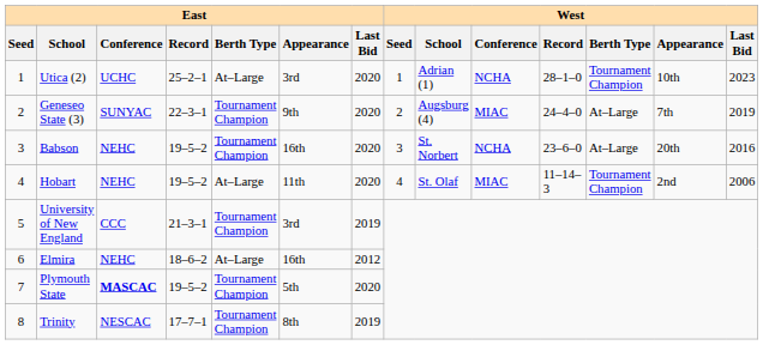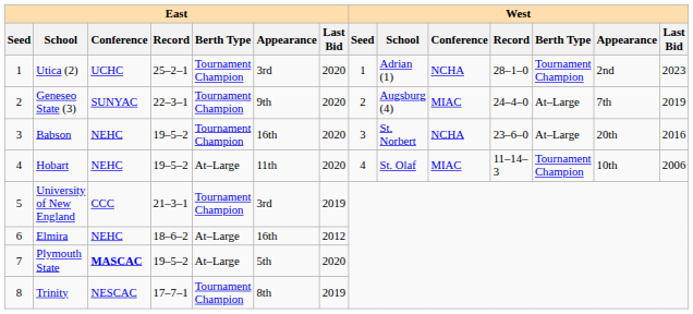 <table class="wikitable">
 <tr>
 <th colspan="7" style="background:#ffdead;">East</th>
 <th colspan="7" style="background:#ffdead;">West</th>
 </tr>
 <tr>
 <th>Seed</th>
 <th>School</th>
 <th>Conference</th>
 <th>Record</th>
 <th>Berth Type</th>
 <th>Appearance</th>
 <th>Last Bid</th>
 <th>Seed</th>
 <th>School</th>
 <th>Conference</th>
 <th>Record</th>
 <th>Berth Type</th>
 <th>Appearance</th>
 <th>Last Bid</th>
 </tr>
 <tr>
 <td align=center>1</td>
 <td><a href='#'>Utica</a> (2)</td>
 <td><a href='#'>UCHC</a></td>
 <td>25–2–1</td>
-<td>At–Large</td>
+<td><a href='#'>Tournament Champion</a></td>
 <td>3rd</td>
 <td>2020</td>
 <td align=center>1</td>
 <td><a href='#'>Adrian</a> (1)</td>
 <td><a href='#'>NCHA</a></td>
 <td>28–1–0</td>
 <td><a href='#'>Tournament Champion</a></td>
-<td>10th</td>
+<td>2nd</td>
 <td>2023</td>
 </tr>
 <tr>
 <td align=center>2</td>
 <td><a href='#'>Geneseo State</a> (3)</td>
 <td><a href='#'>SUNYAC</a></td>
 <td>22–3–1</td>
 <td><a href='#'>Tournament Champion</a></td>
 <td>9th</td>
 <td>2020</td>
 <td align=center>2</td>
 <td><a href='#'>Augsburg</a> (4)</td>
 <td><a href='#'>MIAC</a></td>
 <td>24–4–0</td>
 <td>At–Large</td>
 <td>7th</td>
 <td>2019</td>
 </tr>
 <tr>
 <td align=center>3</td>
 <td><a href='#'>Babson</a></td>
 <td><a href='#'>NEHC</a></td>
 <td>19–5–2</td>
 <td><a href='#'>Tournament Champion</a></td>
 <td>16th</td>
 <td>2020</td>
 <td align=center>3</td>
 <td><a href='#'>St. Norbert</a></td>
 <td><a href='#'>NCHA</a></td>
 <td>23–6–0</td>
 <td>At–Large</td>
 <td>20th</td>
 <td>2016</td>
 </tr>
 <tr>
 <td align=center>4</td>
 <td><a href='#'>Hobart</a></td>
 <td><a href='#'>NEHC</a></td>
 <td>19–5–2</td>
 <td>At–Large</td>
 <td>11th</td>
 <td>2020</td>
 <td align=center>4</td>
 <td><a href='#'>St. Olaf</a></td>
 <td><a href='#'>MIAC</a></td>
 <td>11–14–3</td>
 <td><a href='#'>Tournament Champion</a></td>
-<td>2nd</td>
+<td>10th</td>
 <td>2006</td>
 </tr>
 <tr>
 <td align=center>5</td>
 <td><a href='#'>University of New England</a></td>
 <td><a href='#'>CCC</a></td>
 <td>21–3–1</td>
 <td><a href='#'>Tournament Champion</a></td>
 <td>3rd</td>
 <td>2019</td>
 </tr>
 <tr>
 <td align=center>6</td>
 <td><a href='#'>Elmira</a></td>
 <td><a href='#'>NEHC</a></td>
 <td>18–6–2</td>
 <td>At–Large</td>
 <td>16th</td>
 <td>2012</td>
 </tr>
 <tr>
 <td align=center>7</td>
 <td><a href='#'>Plymouth State</a></td>
 <td><strong><a href='#'>MASCAC</a></strong></td>
 <td>19–5–2</td>
-<td><a href='#'>Tournament Champion</a></td>
+<td>At–Large</td>
 <td>5th</td>
 <td>2020</td>
 </tr>
 <tr>
 <td align=center>8</td>
 <td><a href='#'>Trinity</a></td>
 <td><a href='#'>NESCAC</a></td>
 <td>17–7–1</td>
 <td><a href='#'>Tournament Champion</a></td>
 <td>8th</td>
 <td>2019</td>
 </tr>
 </table>
